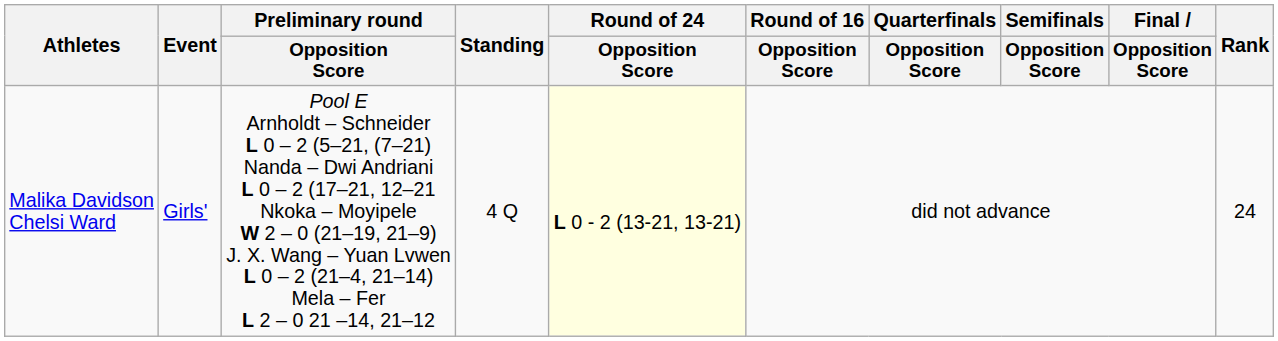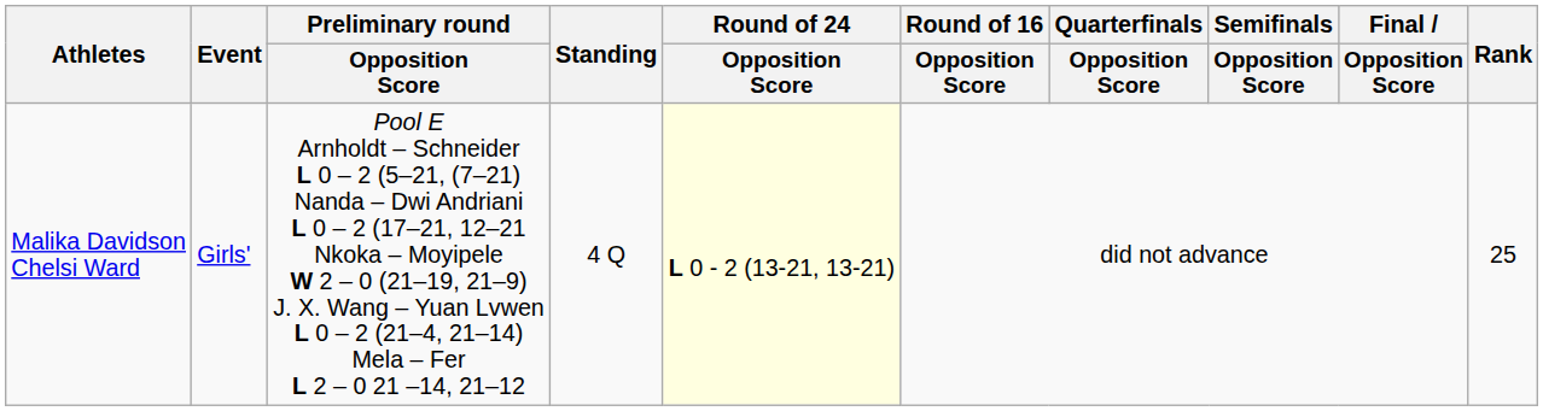 <table class=wikitable style="font-size:90%">
 <tr>
 <th rowspan="2">Athletes</th>
 <th rowspan="2">Event</th>
 <th>Preliminary round</th>
 <th rowspan="2">Standing</th>
 <th>Round of 24</th>
 <th>Round of 16</th>
 <th>Quarterfinals</th>
 <th>Semifinals</th>
 <th>Final / </th>
 <th rowspan=2>Rank</th>
 </tr>
 <tr style="font-size:95%">
 <th>Opposition<br>Score</th>
 <th>Opposition<br>Score</th>
 <th>Opposition<br>Score</th>
 <th>Opposition<br>Score</th>
 <th>Opposition<br>Score</th>
 <th>Opposition<br>Score</th>
 </tr>
 <tr align=center>
 <td align=left rowspan=5><a href='#'>Malika Davidson</a><br><a href='#'>Chelsi Ward</a></td>
 <td align=left rowspan=5><a href='#'>Girls'</a></td>
 <td><em>Pool E</em><br> Arnholdt – Schneider<br><strong>L</strong> 0 – 2 (5–21, (7–21)<br> Nanda – Dwi Andriani<br><strong>L</strong> 0 – 2 (17–21, 12–21<br>Nkoka – Moyipele<br><strong>W</strong> 2 – 0 (21–19, 21–9)<br>  J. X. Wang – Yuan Lvwen<br><strong>L</strong>  0 – 2  (21–4, 21–14)<br> Mela – Fer<br><strong>L</strong> 2  – 0 21 –14, 21–12</td>
 <td>4 Q</td>
 <td style="background: lightyellow;"><br><strong>L</strong> 0 - 2 (13-21, 13-21)</td>
 <td colspan=4>did not advance</td>
-<td>24</td>
+<td>25</td>
 </tr>
 </table>
